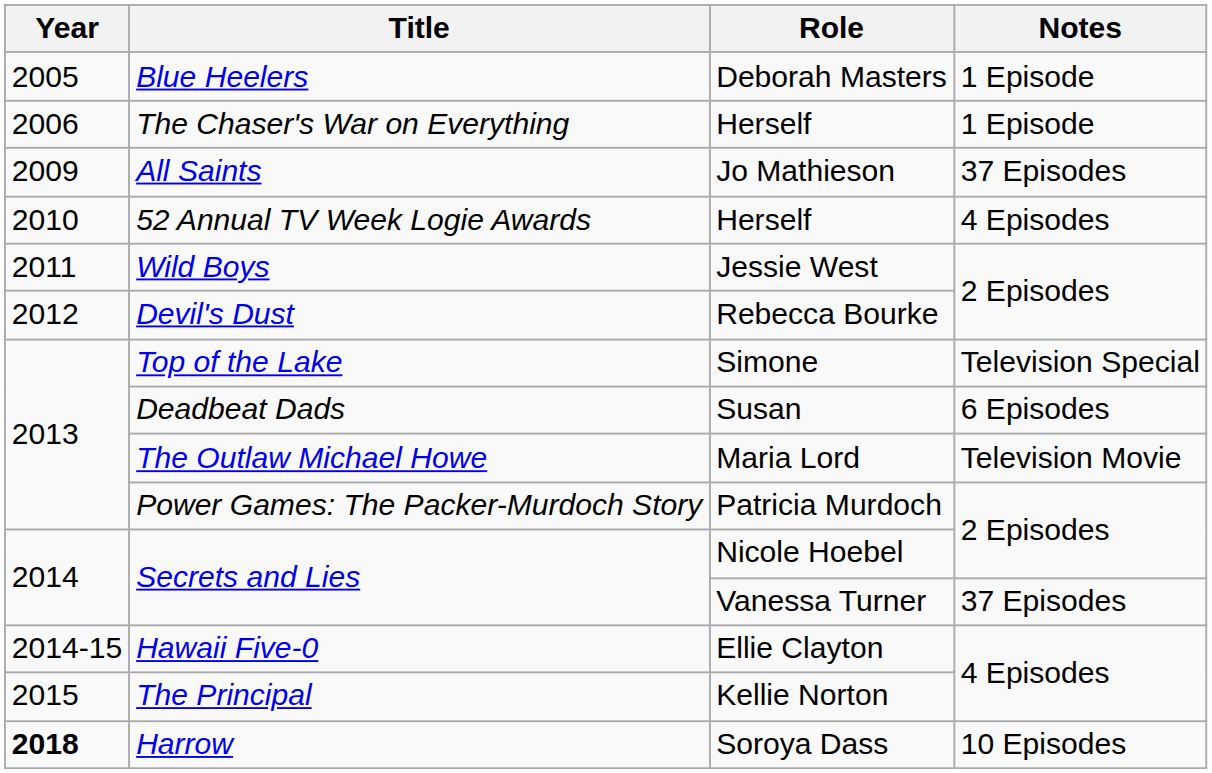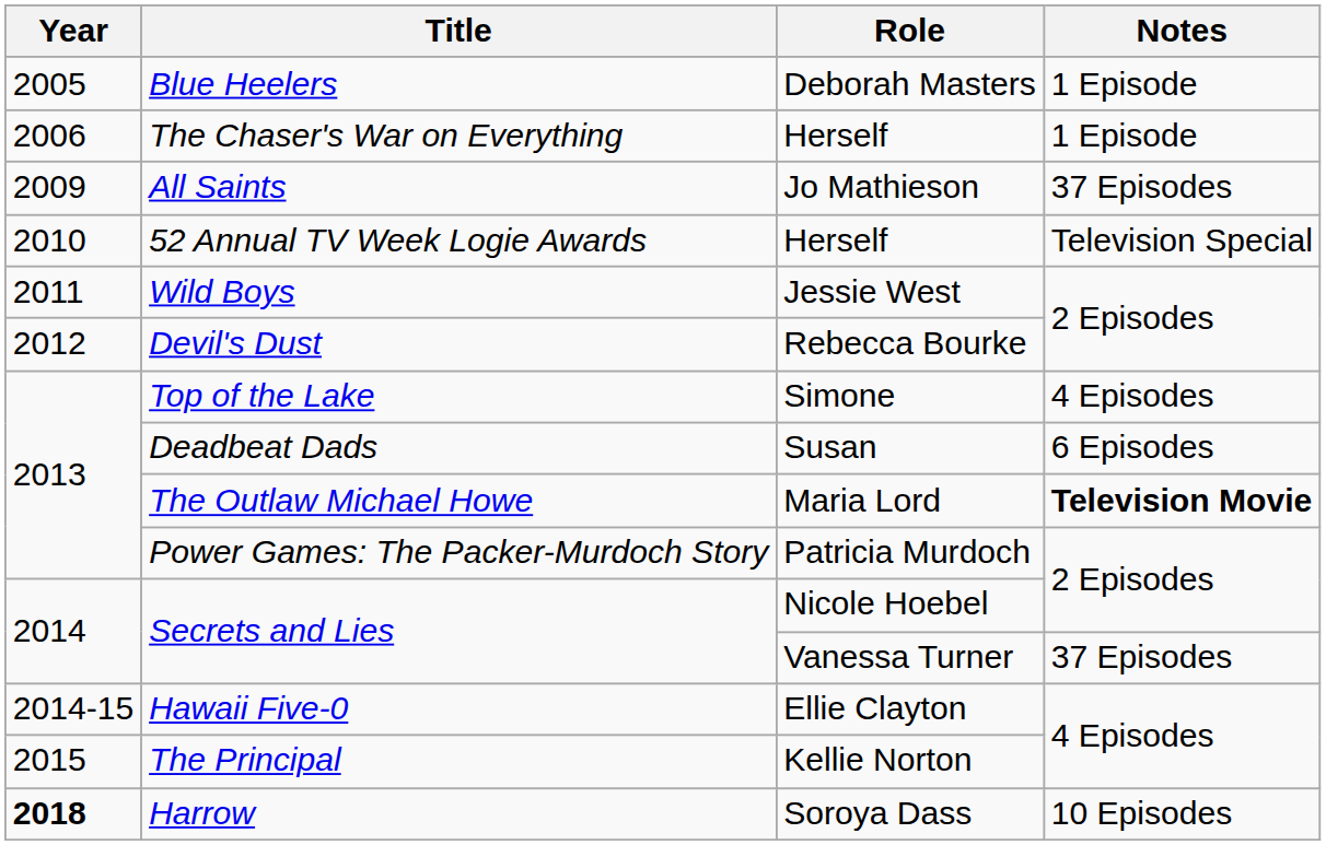 <table class="wikitable sortable">
 <tr>
 <th>Year</th>
 <th>Title</th>
 <th>Role</th>
 <th>Notes</th>
 </tr>
 <tr>
 <td>2005</td>
 <td><em><a href='#'>Blue Heelers</a></em></td>
 <td>Deborah Masters</td>
 <td>1 Episode</td>
 </tr>
 <tr>
 <td>2006</td>
 <td><em>The Chaser's War on Everything</em></td>
 <td>Herself</td>
 <td>1 Episode</td>
 </tr>
 <tr>
 <td>2009</td>
 <td><em><a href='#'>All Saints</a></em></td>
 <td>Jo Mathieson</td>
 <td>37 Episodes</td>
 </tr>
 <tr>
 <td>2010</td>
 <td><em>52 Annual TV Week Logie Awards</em></td>
 <td>Herself</td>
-<td>4 Episodes</td>
+<td>Television Special</td>
 </tr>
 <tr>
 <td>2011</td>
 <td><em><a href='#'>Wild Boys</a></em></td>
 <td>Jessie West</td>
 <td rowspan="2">2 Episodes</td>
 </tr>
 <tr>
 <td>2012</td>
 <td><em><a href='#'>Devil's Dust</a></em></td>
 <td>Rebecca Bourke</td>
 </tr>
 <tr>
 <td rowspan="4">2013</td>
 <td><em><a href='#'>Top of the Lake</a></em></td>
 <td>Simone</td>
-<td>Television Special</td>
+<td>4 Episodes</td>
 </tr>
 <tr>
 <td><em>Deadbeat Dads</em></td>
 <td>Susan</td>
 <td>6 Episodes</td>
 </tr>
 <tr>
 <td><em><a href='#'>The Outlaw Michael Howe</a></em></td>
 <td>Maria Lord</td>
-<td>Television Movie</td>
+<td><strong>Television Movie</strong></td>
 </tr>
 <tr>
 <td><em>Power Games: The Packer-Murdoch Story</em></td>
 <td>Patricia Murdoch</td>
 <td rowspan="2">2 Episodes</td>
 </tr>
 <tr>
 <td rowspan="2">2014</td>
 <td rowspan="2"><em><a href='#'>Secrets and Lies</a></em></td>
 <td>Nicole Hoebel</td>
 </tr>
 <tr>
 <td>Vanessa Turner</td>
 <td>37 Episodes</td>
 </tr>
 <tr>
 <td>2014-15</td>
 <td><em><a href='#'>Hawaii Five-0</a></em></td>
 <td>Ellie Clayton</td>
 <td rowspan="2">4 Episodes</td>
 </tr>
 <tr>
 <td>2015</td>
 <td><em><a href='#'>The Principal</a></em></td>
 <td>Kellie Norton</td>
 </tr>
 <tr>
 <td><strong>2018</strong></td>
 <td><em><a href='#'>Harrow</a></em></td>
 <td>Soroya Dass</td>
 <td rowspan="2">10 Episodes</td>
 </tr>
 </table>
